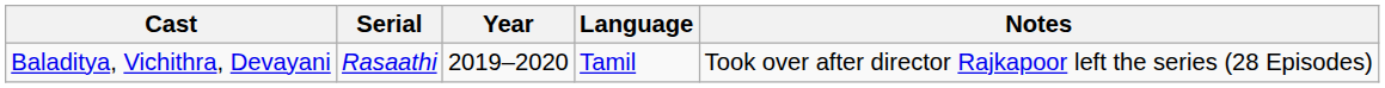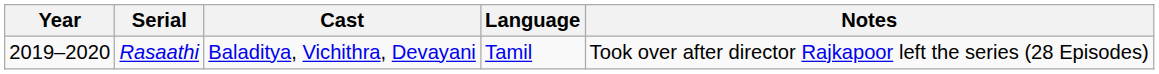 <table class="wikitable">
 <tr>
+<th>Year</th>
+<th>Serial</th>
 <th>Cast</th>
-<th>Serial</th>
-<th>Year</th>
 <th>Language</th>
 <th>Notes</th>
 </tr>
 <tr>
+<td>2019–2020</td>
+<td><em><a href='#'>Rasaathi</a></em></td>
 <td><a href='#'>Baladitya</a>, <a href='#'>Vichithra</a>, <a href='#'>Devayani</a></td>
-<td><em><a href='#'>Rasaathi</a></em></td>
-<td>2019–2020</td>
 <td><a href='#'>Tamil</a></td>
 <td>Took over after director <a href='#'>Rajkapoor</a> left the series (28 Episodes)</td>
 </tr>
 </table>
